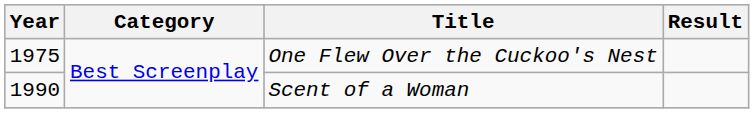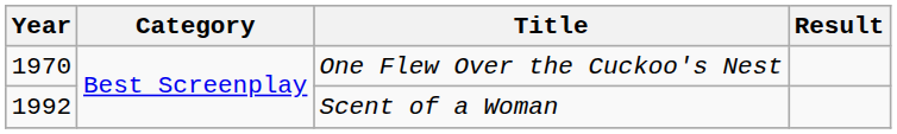 <table class="wikitable">
 <tr>
 <th>Year</th>
 <th>Category</th>
 <th>Title</th>
 <th>Result</th>
 </tr>
 <tr>
-<td>1975</td>
+<td>1970</td>
 <td rowspan=2><a href='#'>Best Screenplay</a></td>
 <td><em>One Flew Over the Cuckoo's Nest</em></td>
 <td></td>
 </tr>
 <tr>
-<td>1990</td>
+<td>1992</td>
 <td><em>Scent of a Woman</em></td>
 <td></td>
 </tr>
 </table>
